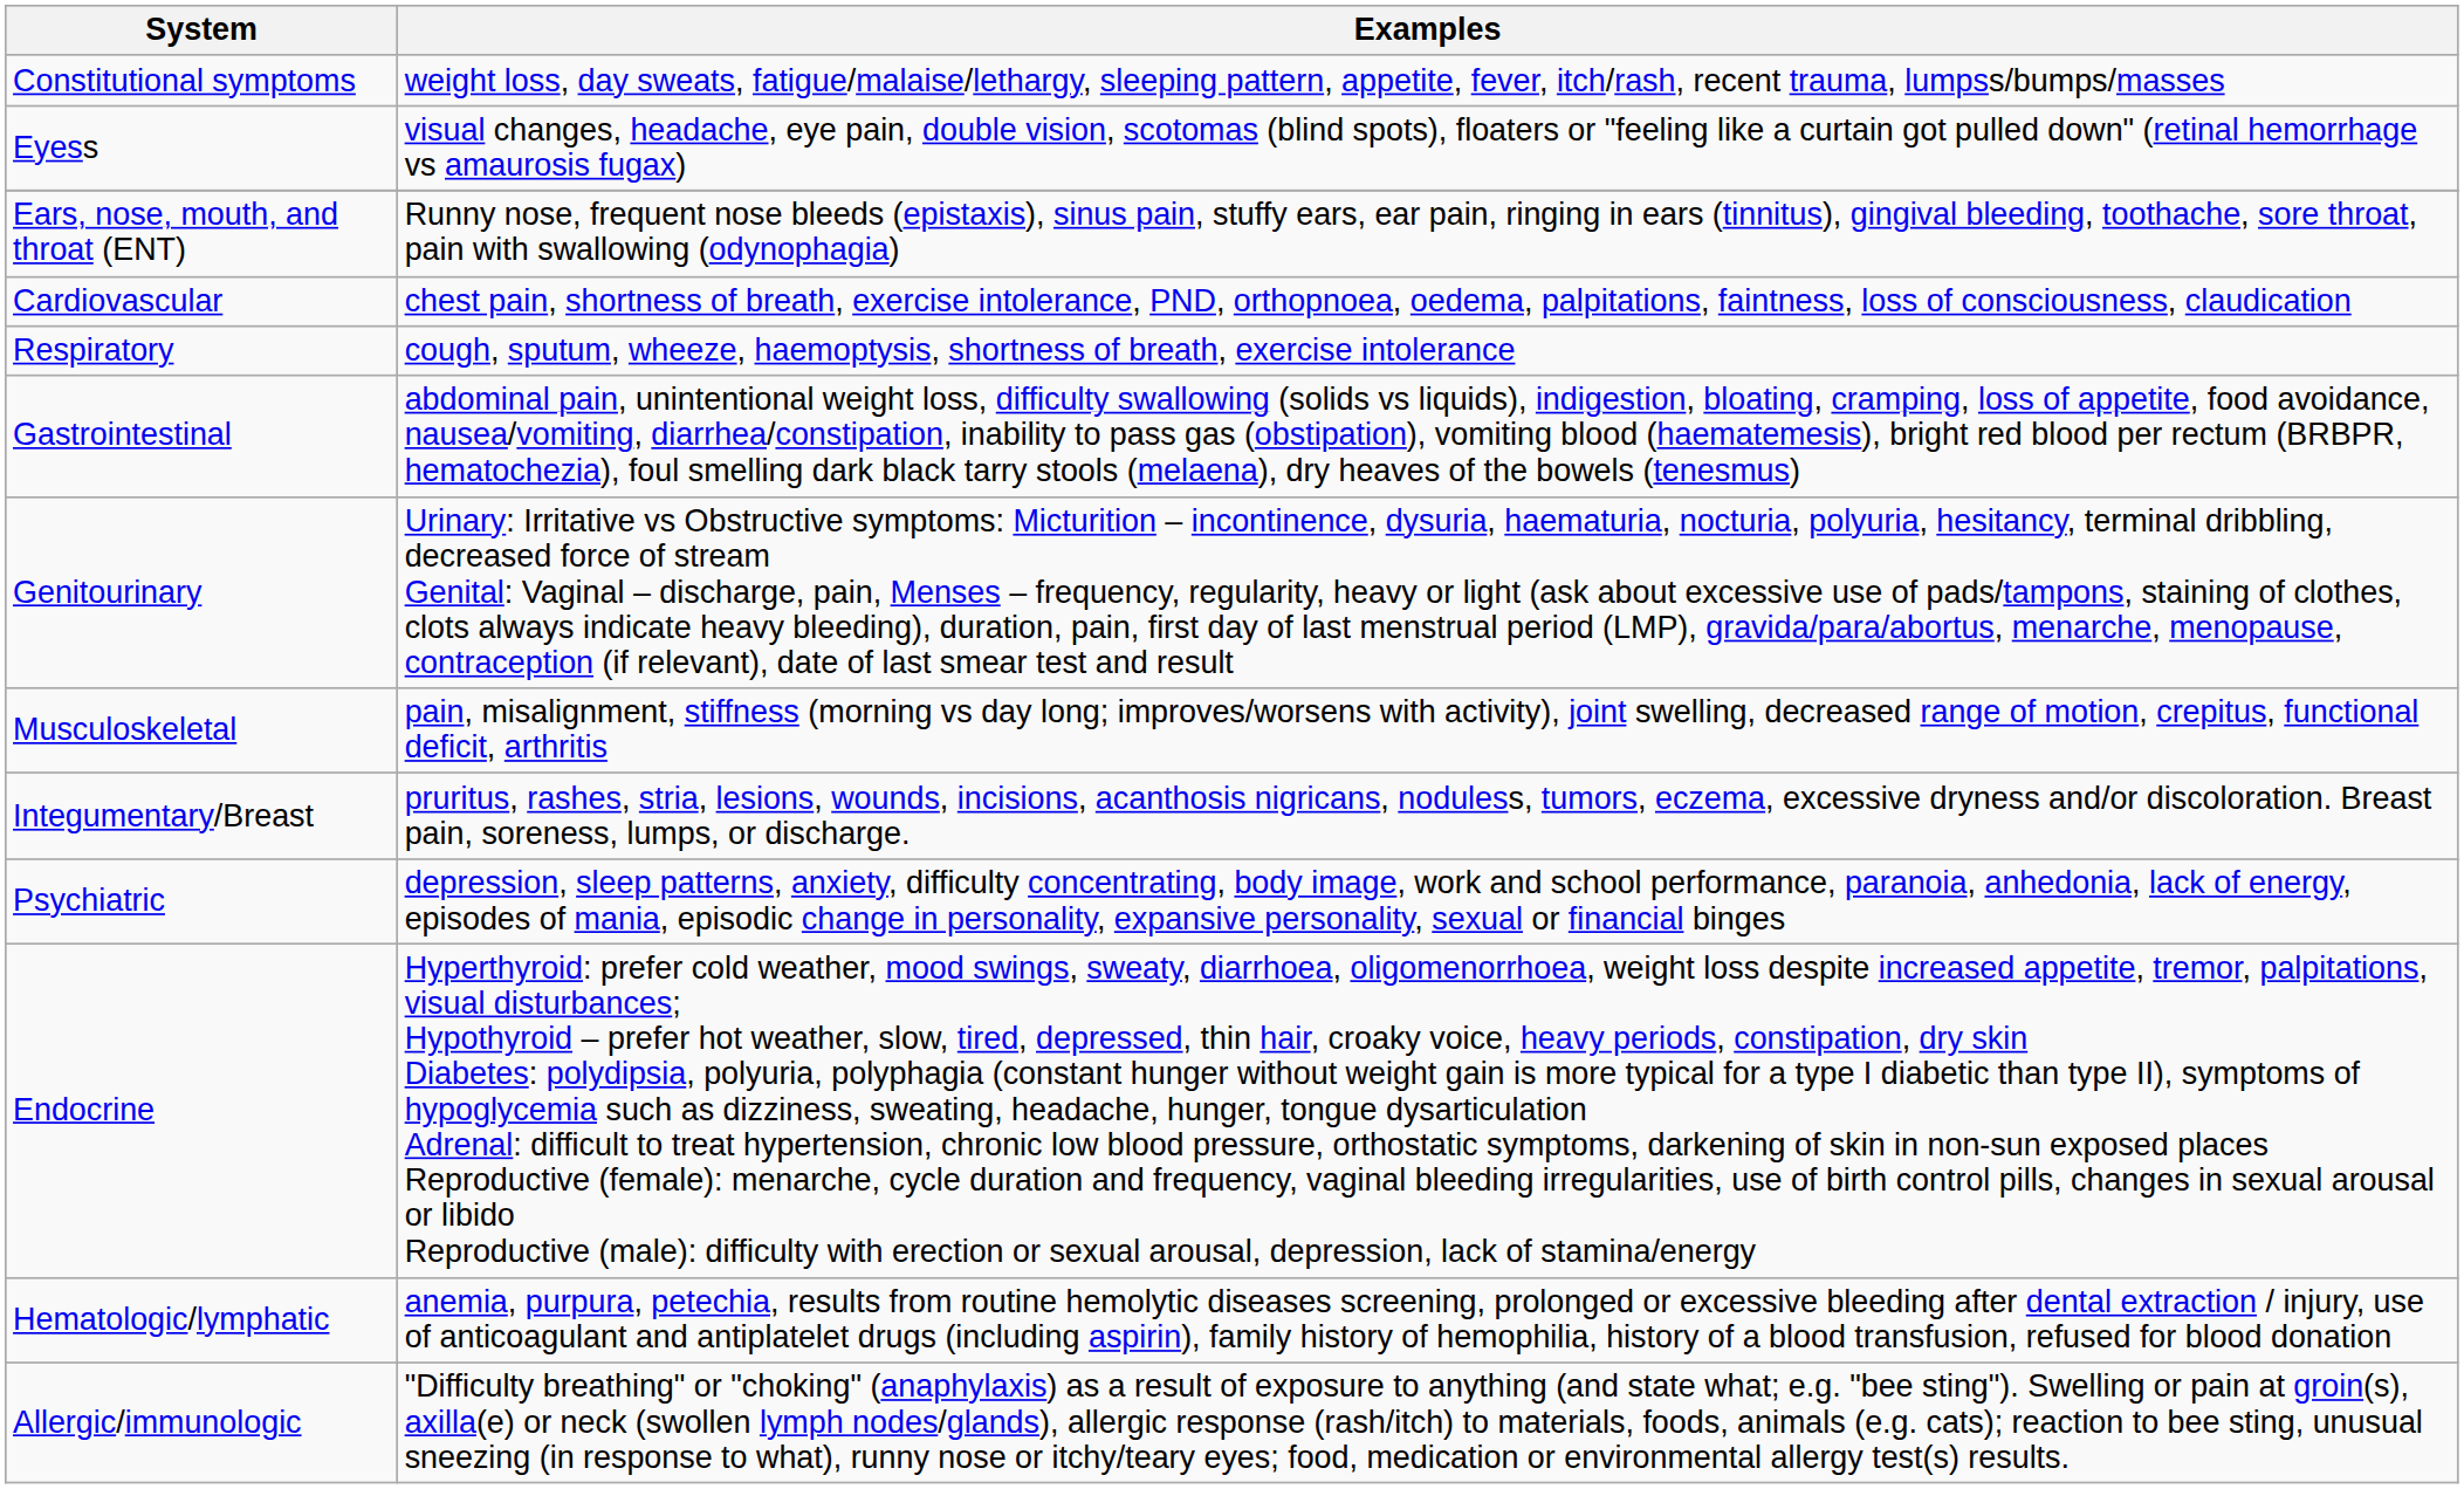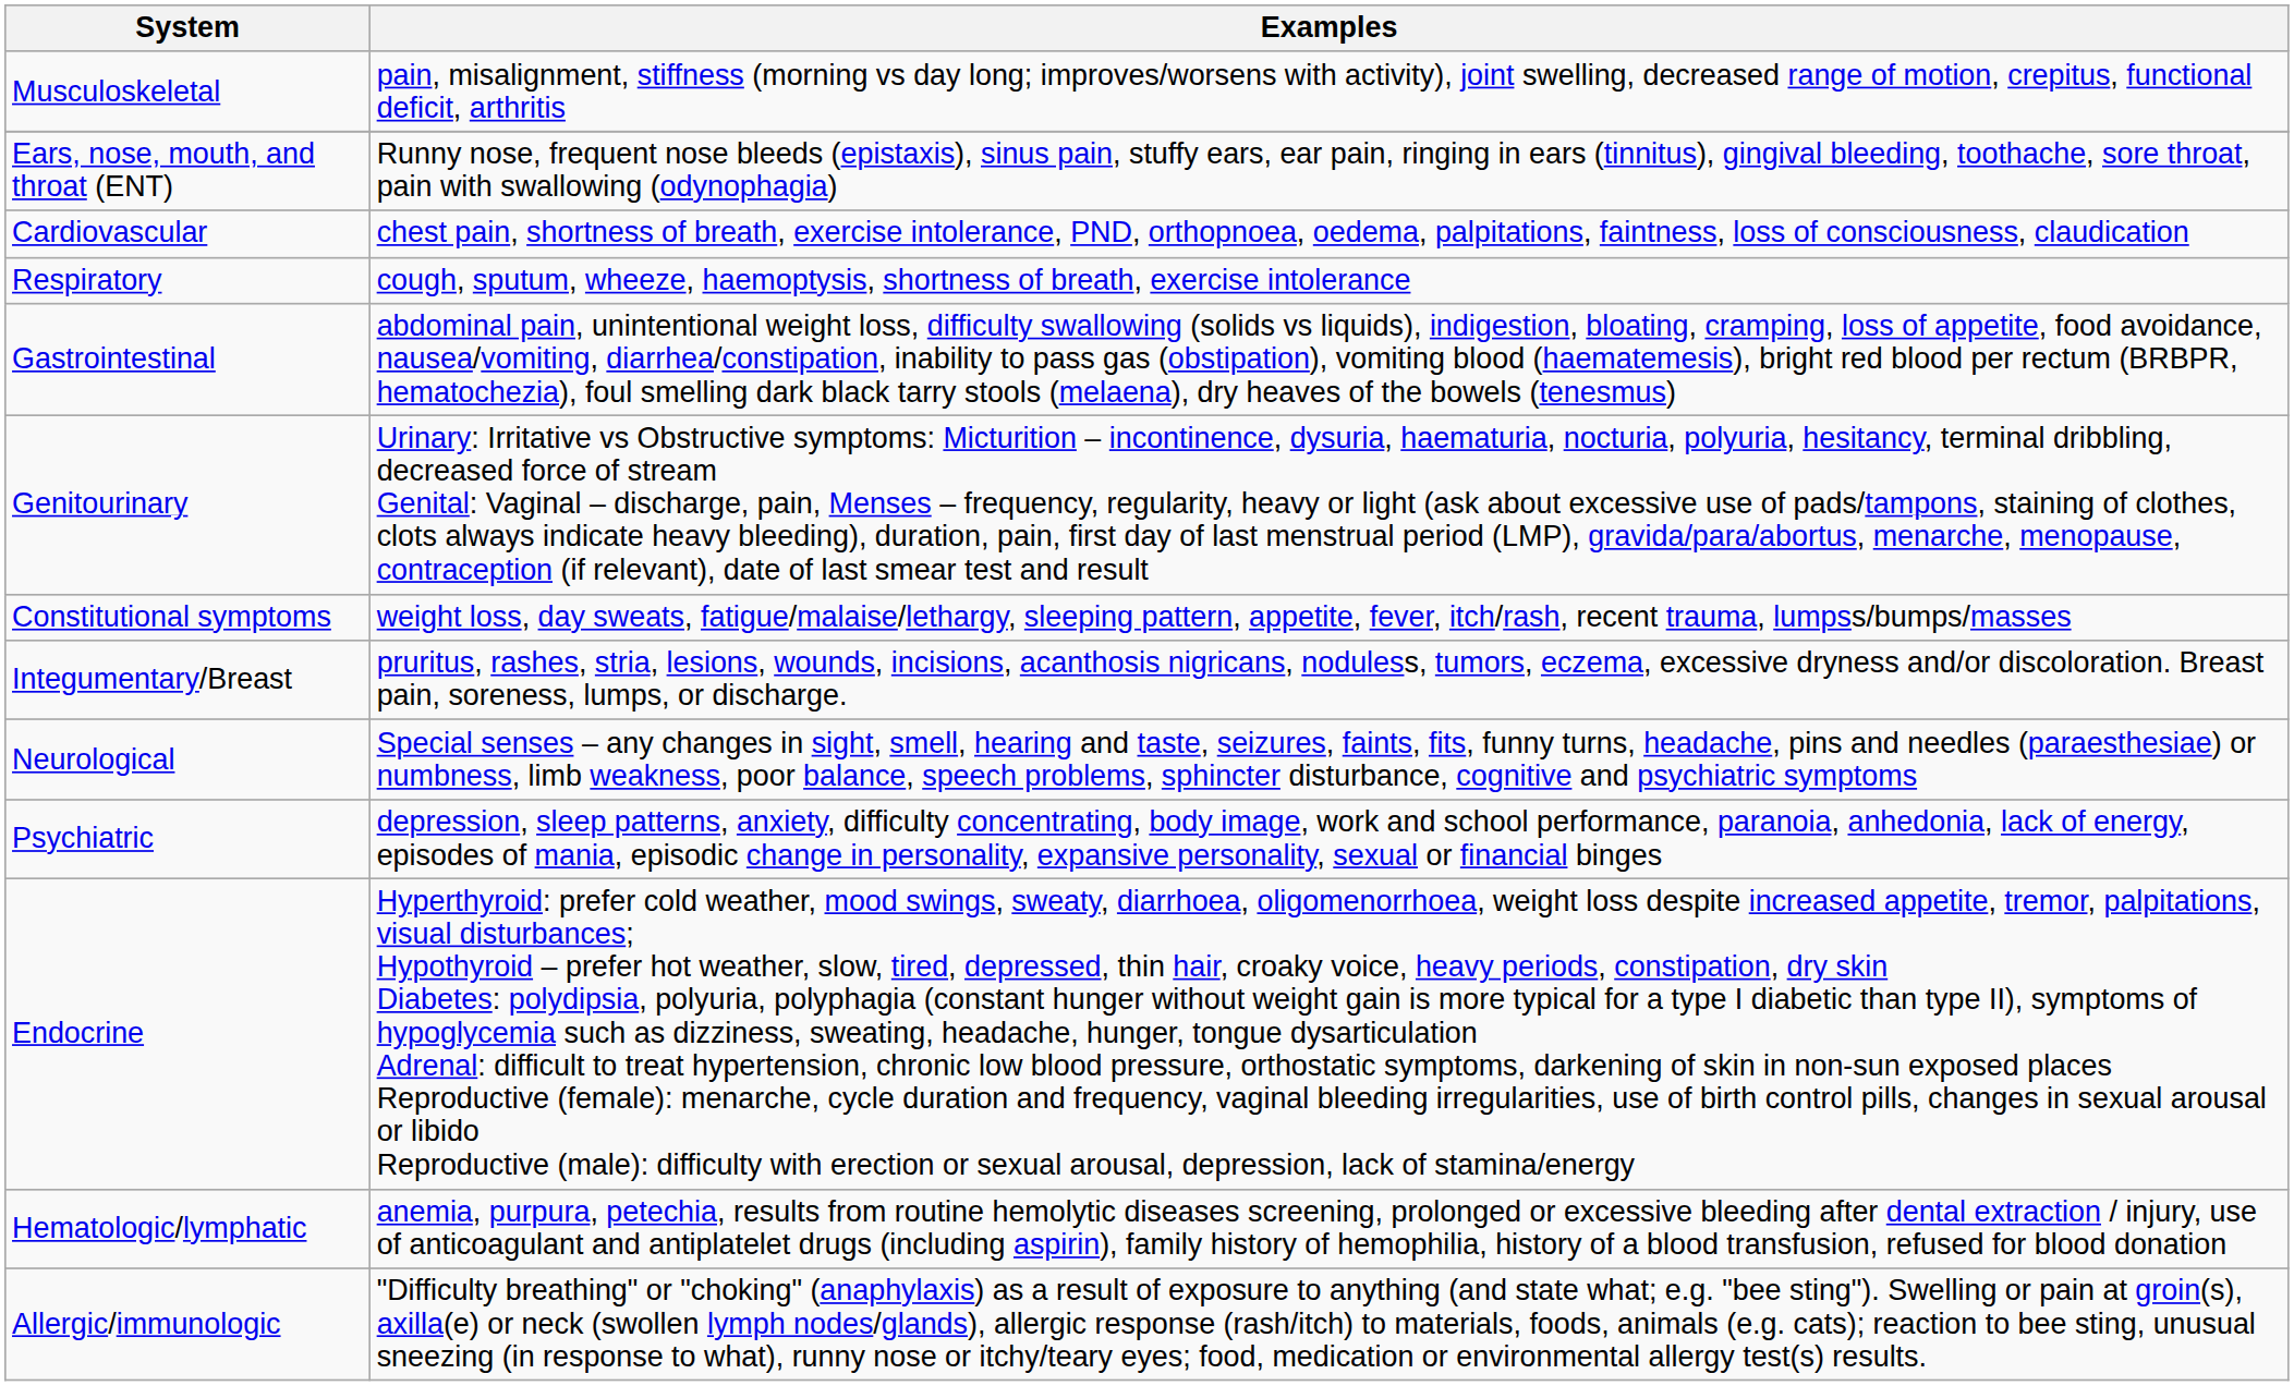 <table class="wikitable">
 <tr>
 <th>System</th>
 <th>Examples</th>
 </tr>
 <tr>
-<td><a href='#'>Constitutional symptoms</a></td>
-<td><a href='#'>weight loss</a>, <a href='#'>day sweats</a>, <a href='#'>fatigue</a>/<a href='#'>malaise</a>/<a href='#'>lethargy</a>, <a href='#'>sleeping pattern</a>, <a href='#'>appetite</a>, <a href='#'>fever</a>, <a href='#'>itch</a>/<a href='#'>rash</a>, recent <a href='#'>trauma</a>, <a href='#'>lumps</a>s/bumps/<a href='#'>masses</a></td>
-</tr>
-<tr>
-<td><a href='#'>Eyes</a>s</td>
-<td><a href='#'>visual</a> changes, <a href='#'>headache</a>, eye pain, <a href='#'>double vision</a>, <a href='#'>scotomas</a> (blind spots), floaters or "feeling like a curtain got pulled down" (<a href='#'>retinal hemorrhage</a> vs <a href='#'>amaurosis fugax</a>)</td>
+<td><a href='#'>Musculoskeletal</a></td>
+<td><a href='#'>pain</a>, misalignment, <a href='#'>stiffness</a> (morning vs day long; improves/worsens with activity), <a href='#'>joint</a> swelling, decreased <a href='#'>range of motion</a>, <a href='#'>crepitus</a>, <a href='#'>functional deficit</a>, <a href='#'>arthritis</a></td>
 </tr>
 <tr>
 </tr>
 <tr>
 <td><a href='#'>Ears, nose, mouth, and throat</a> (ENT)</td>
 <td>Runny nose, frequent nose bleeds (<a href='#'>epistaxis</a>), <a href='#'>sinus pain</a>, stuffy ears, ear pain, ringing in ears (<a href='#'>tinnitus</a>), <a href='#'>gingival bleeding</a>, <a href='#'>toothache</a>, <a href='#'>sore throat</a>, pain with swallowing (<a href='#'>odynophagia</a>)</td>
 </tr>
 <tr>
 <td><a href='#'>Cardiovascular</a></td>
 <td><a href='#'>chest pain</a>, <a href='#'>shortness of breath</a>, <a href='#'>exercise intolerance</a>, <a href='#'>PND</a>, <a href='#'>orthopnoea</a>, <a href='#'>oedema</a>, <a href='#'>palpitations</a>, <a href='#'>faintness</a>, <a href='#'>loss of consciousness</a>, <a href='#'>claudication</a></td>
 </tr>
 <tr>
 <td><a href='#'>Respiratory</a></td>
 <td><a href='#'>cough</a>, <a href='#'>sputum</a>, <a href='#'>wheeze</a>, <a href='#'>haemoptysis</a>, <a href='#'>shortness of breath</a>, <a href='#'>exercise intolerance</a></td>
 </tr>
 <tr>
 <td><a href='#'>Gastrointestinal</a></td>
 <td><a href='#'>abdominal pain</a>, unintentional weight loss, <a href='#'>difficulty swallowing</a> (solids vs liquids), <a href='#'>indigestion</a>, <a href='#'>bloating</a>, <a href='#'>cramping</a>, <a href='#'>loss of appetite</a>, food avoidance, <a href='#'>nausea</a>/<a href='#'>vomiting</a>, <a href='#'>diarrhea</a>/<a href='#'>constipation</a>, inability to pass gas (<a href='#'>obstipation</a>), vomiting blood (<a href='#'>haematemesis</a>), bright red blood per rectum (BRBPR, <a href='#'>hematochezia</a>), foul smelling dark black tarry stools (<a href='#'>melaena</a>), dry heaves of the bowels (<a href='#'>tenesmus</a>)</td>
 </tr>
 <tr>
 <td><a href='#'>Genitourinary</a></td>
 <td><a href='#'>Urinary</a>: Irritative vs Obstructive symptoms: <a href='#'>Micturition</a> – <a href='#'>incontinence</a>, <a href='#'>dysuria</a>, <a href='#'>haematuria</a>, <a href='#'>nocturia</a>, <a href='#'>polyuria</a>, <a href='#'>hesitancy</a>, terminal dribbling, decreased force of stream<br><a href='#'>Genital</a>: Vaginal – discharge, pain, <a href='#'>Menses</a> – frequency, regularity, heavy or light (ask about excessive use of pads/<a href='#'>tampons</a>, staining of clothes, clots always indicate heavy bleeding), duration, pain, first day of last menstrual period (LMP), <a href='#'>gravida/para/abortus</a>, <a href='#'>menarche</a>, <a href='#'>menopause</a>, <a href='#'>contraception</a> (if relevant), date of last smear test and result</td>
 </tr>
 <tr>
-<td><a href='#'>Musculoskeletal</a></td>
-<td><a href='#'>pain</a>, misalignment, <a href='#'>stiffness</a> (morning vs day long; improves/worsens with activity), <a href='#'>joint</a> swelling, decreased <a href='#'>range of motion</a>, <a href='#'>crepitus</a>, <a href='#'>functional deficit</a>, <a href='#'>arthritis</a></td>
+<td><a href='#'>Constitutional symptoms</a></td>
+<td><a href='#'>weight loss</a>, <a href='#'>day sweats</a>, <a href='#'>fatigue</a>/<a href='#'>malaise</a>/<a href='#'>lethargy</a>, <a href='#'>sleeping pattern</a>, <a href='#'>appetite</a>, <a href='#'>fever</a>, <a href='#'>itch</a>/<a href='#'>rash</a>, recent <a href='#'>trauma</a>, <a href='#'>lumps</a>s/bumps/<a href='#'>masses</a></td>
 </tr>
 <tr>
 <td><a href='#'>Integumentary</a>/Breast</td>
 <td><a href='#'>pruritus</a>, <a href='#'>rashes</a>, <a href='#'>stria</a>, <a href='#'>lesions</a>, <a href='#'>wounds</a>, <a href='#'>incisions</a>, <a href='#'>acanthosis nigricans</a>, <a href='#'>nodules</a>s, <a href='#'>tumors</a>, <a href='#'>eczema</a>, excessive dryness and/or discoloration. Breast pain, soreness, lumps, or discharge.</td>
+</tr>
+<tr>
+<td><a href='#'>Neurological</a></td>
+<td><a href='#'>Special senses</a> – any changes in <a href='#'>sight</a>, <a href='#'>smell</a>, <a href='#'>hearing</a> and <a href='#'>taste</a>, <a href='#'>seizures</a>, <a href='#'>faints</a>, <a href='#'>fits</a>, funny turns, <a href='#'>headache</a>, pins and needles (<a href='#'>paraesthesiae</a>) or <a href='#'>numbness</a>, limb <a href='#'>weakness</a>, poor <a href='#'>balance</a>, <a href='#'>speech problems</a>, <a href='#'>sphincter</a> disturbance, <a href='#'>cognitive</a> and <a href='#'>psychiatric symptoms</a></td>
 </tr>
 <tr>
 <td><a href='#'>Psychiatric</a></td>
 <td><a href='#'>depression</a>, <a href='#'>sleep patterns</a>, <a href='#'>anxiety</a>, difficulty <a href='#'>concentrating</a>, <a href='#'>body image</a>, work and school performance, <a href='#'>paranoia</a>, <a href='#'>anhedonia</a>, <a href='#'>lack of energy</a>, episodes of <a href='#'>mania</a>, episodic <a href='#'>change in personality</a>, <a href='#'>expansive personality</a>, <a href='#'>sexual</a> or <a href='#'>financial</a> binges</td>
 </tr>
 <tr>
 <td><a href='#'>Endocrine</a></td>
 <td><a href='#'>Hyperthyroid</a>: prefer cold weather, <a href='#'>mood swings</a>, <a href='#'>sweaty</a>, <a href='#'>diarrhoea</a>, <a href='#'>oligomenorrhoea</a>, weight loss despite <a href='#'>increased appetite</a>, <a href='#'>tremor</a>, <a href='#'>palpitations</a>, <a href='#'>visual disturbances</a>; <br><a href='#'>Hypothyroid</a> – prefer hot weather, slow, <a href='#'>tired</a>, <a href='#'>depressed</a>, thin <a href='#'>hair</a>, croaky voice, <a href='#'>heavy periods</a>, <a href='#'>constipation</a>, <a href='#'>dry skin</a><br><a href='#'>Diabetes</a>: <a href='#'>polydipsia</a>, polyuria, polyphagia (constant hunger without weight gain is more typical for a type I diabetic than type II), symptoms of <a href='#'>hypoglycemia</a> such as dizziness, sweating, headache, hunger, tongue dysarticulation <br><a href='#'>Adrenal</a>:  difficult to treat hypertension, chronic low blood pressure, orthostatic symptoms, darkening of skin in non-sun exposed places<br> Reproductive (female): menarche, cycle duration and frequency, vaginal bleeding irregularities, use of birth control pills, changes in sexual arousal or libido <br> Reproductive (male): difficulty with erection or sexual arousal, depression, lack of stamina/energy</td>
 </tr>
 <tr>
 <td><a href='#'>Hematologic</a>/<a href='#'>lymphatic</a></td>
 <td><a href='#'>anemia</a>, <a href='#'>purpura</a>, <a href='#'>petechia</a>, results from routine hemolytic diseases screening, prolonged or excessive bleeding after <a href='#'>dental extraction</a> / injury, use of anticoagulant and antiplatelet drugs (including <a href='#'>aspirin</a>), family history of hemophilia, history of a blood transfusion, refused for blood donation</td>
 </tr>
 <tr>
 <td><a href='#'>Allergic</a>/<a href='#'>immunologic</a></td>
 <td>"Difficulty breathing" or "choking" (<a href='#'>anaphylaxis</a>) as a result of exposure to anything (and state what; e.g. "bee sting").  Swelling or pain at <a href='#'>groin</a>(s), <a href='#'>axilla</a>(e) or neck (swollen <a href='#'>lymph nodes</a>/<a href='#'>glands</a>), allergic response (rash/itch) to materials, foods, animals (e.g. cats); reaction to bee sting, unusual sneezing (in response to what), runny nose or itchy/teary eyes; food, medication or environmental allergy test(s) results.</td>
 </tr>
 </table>
